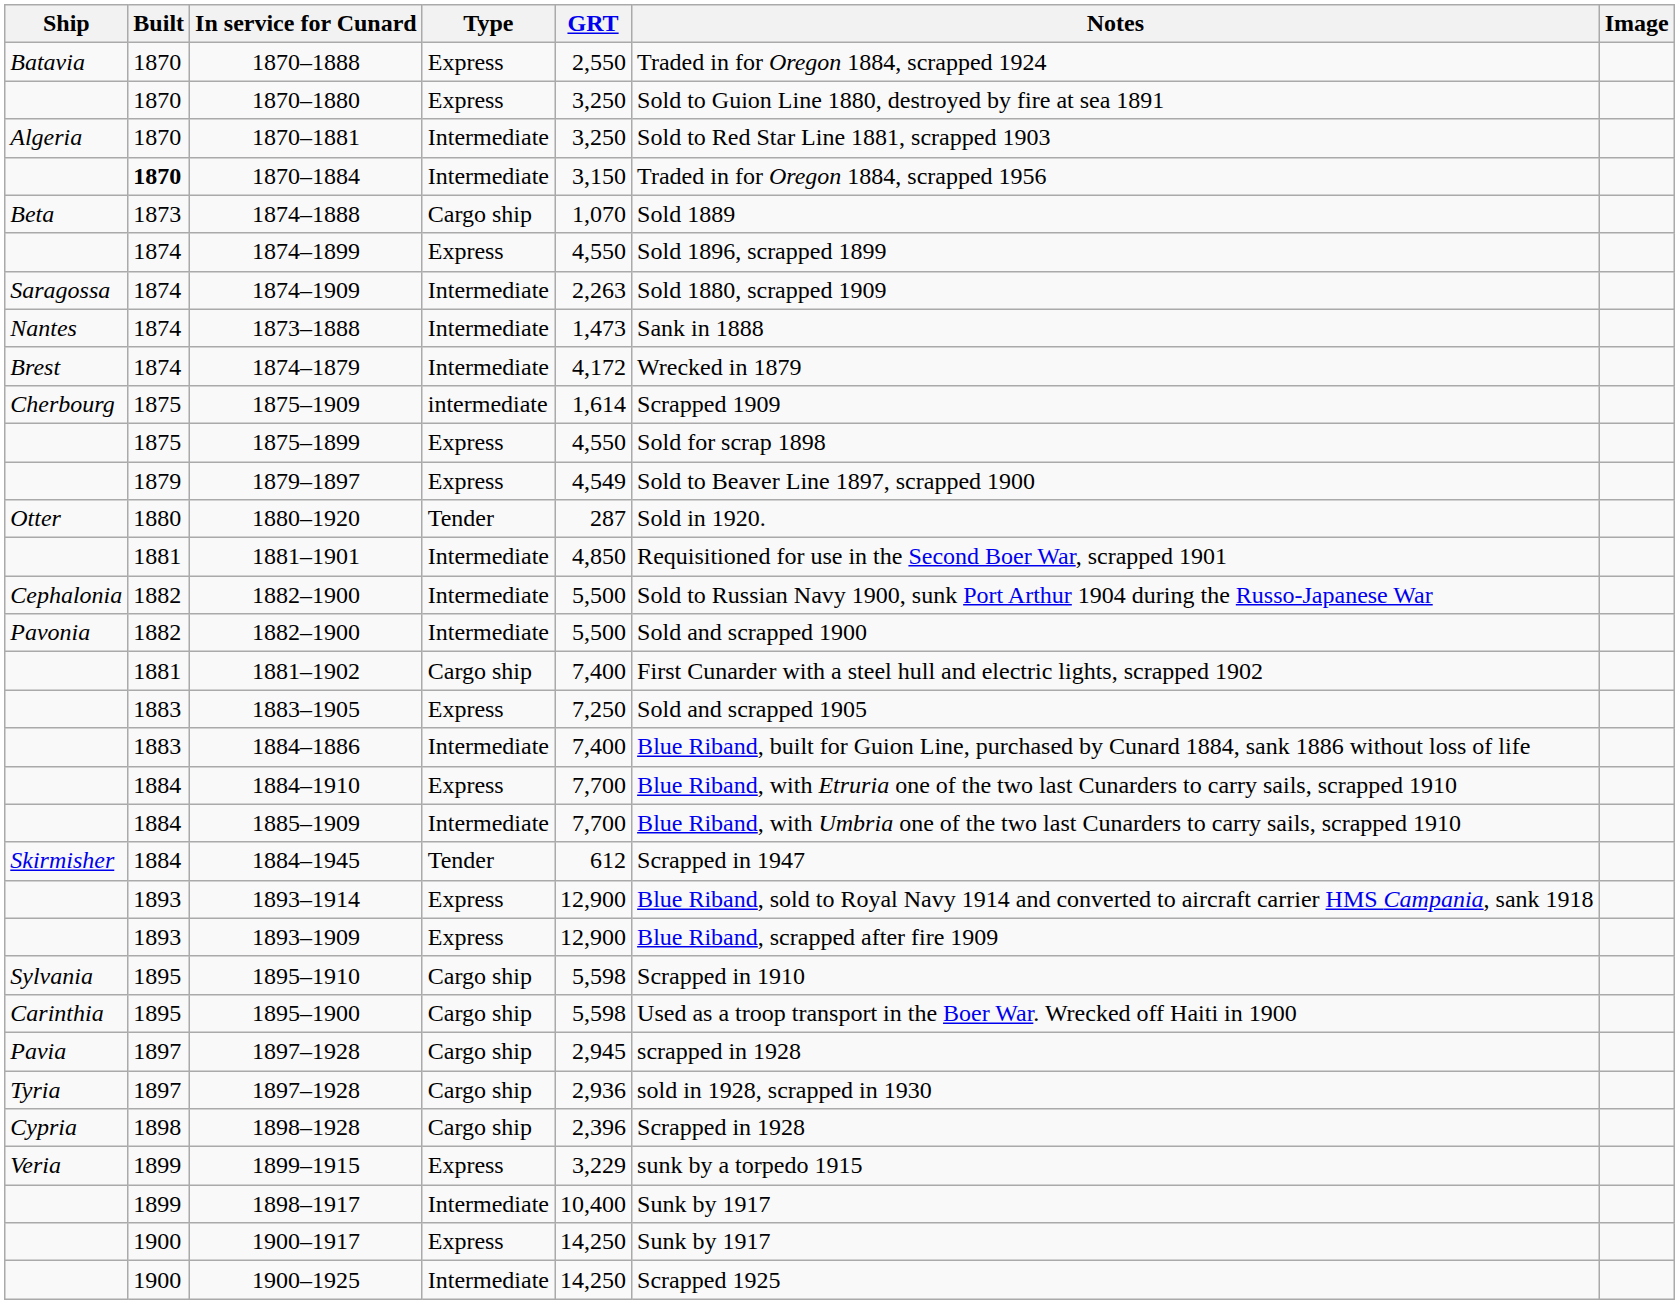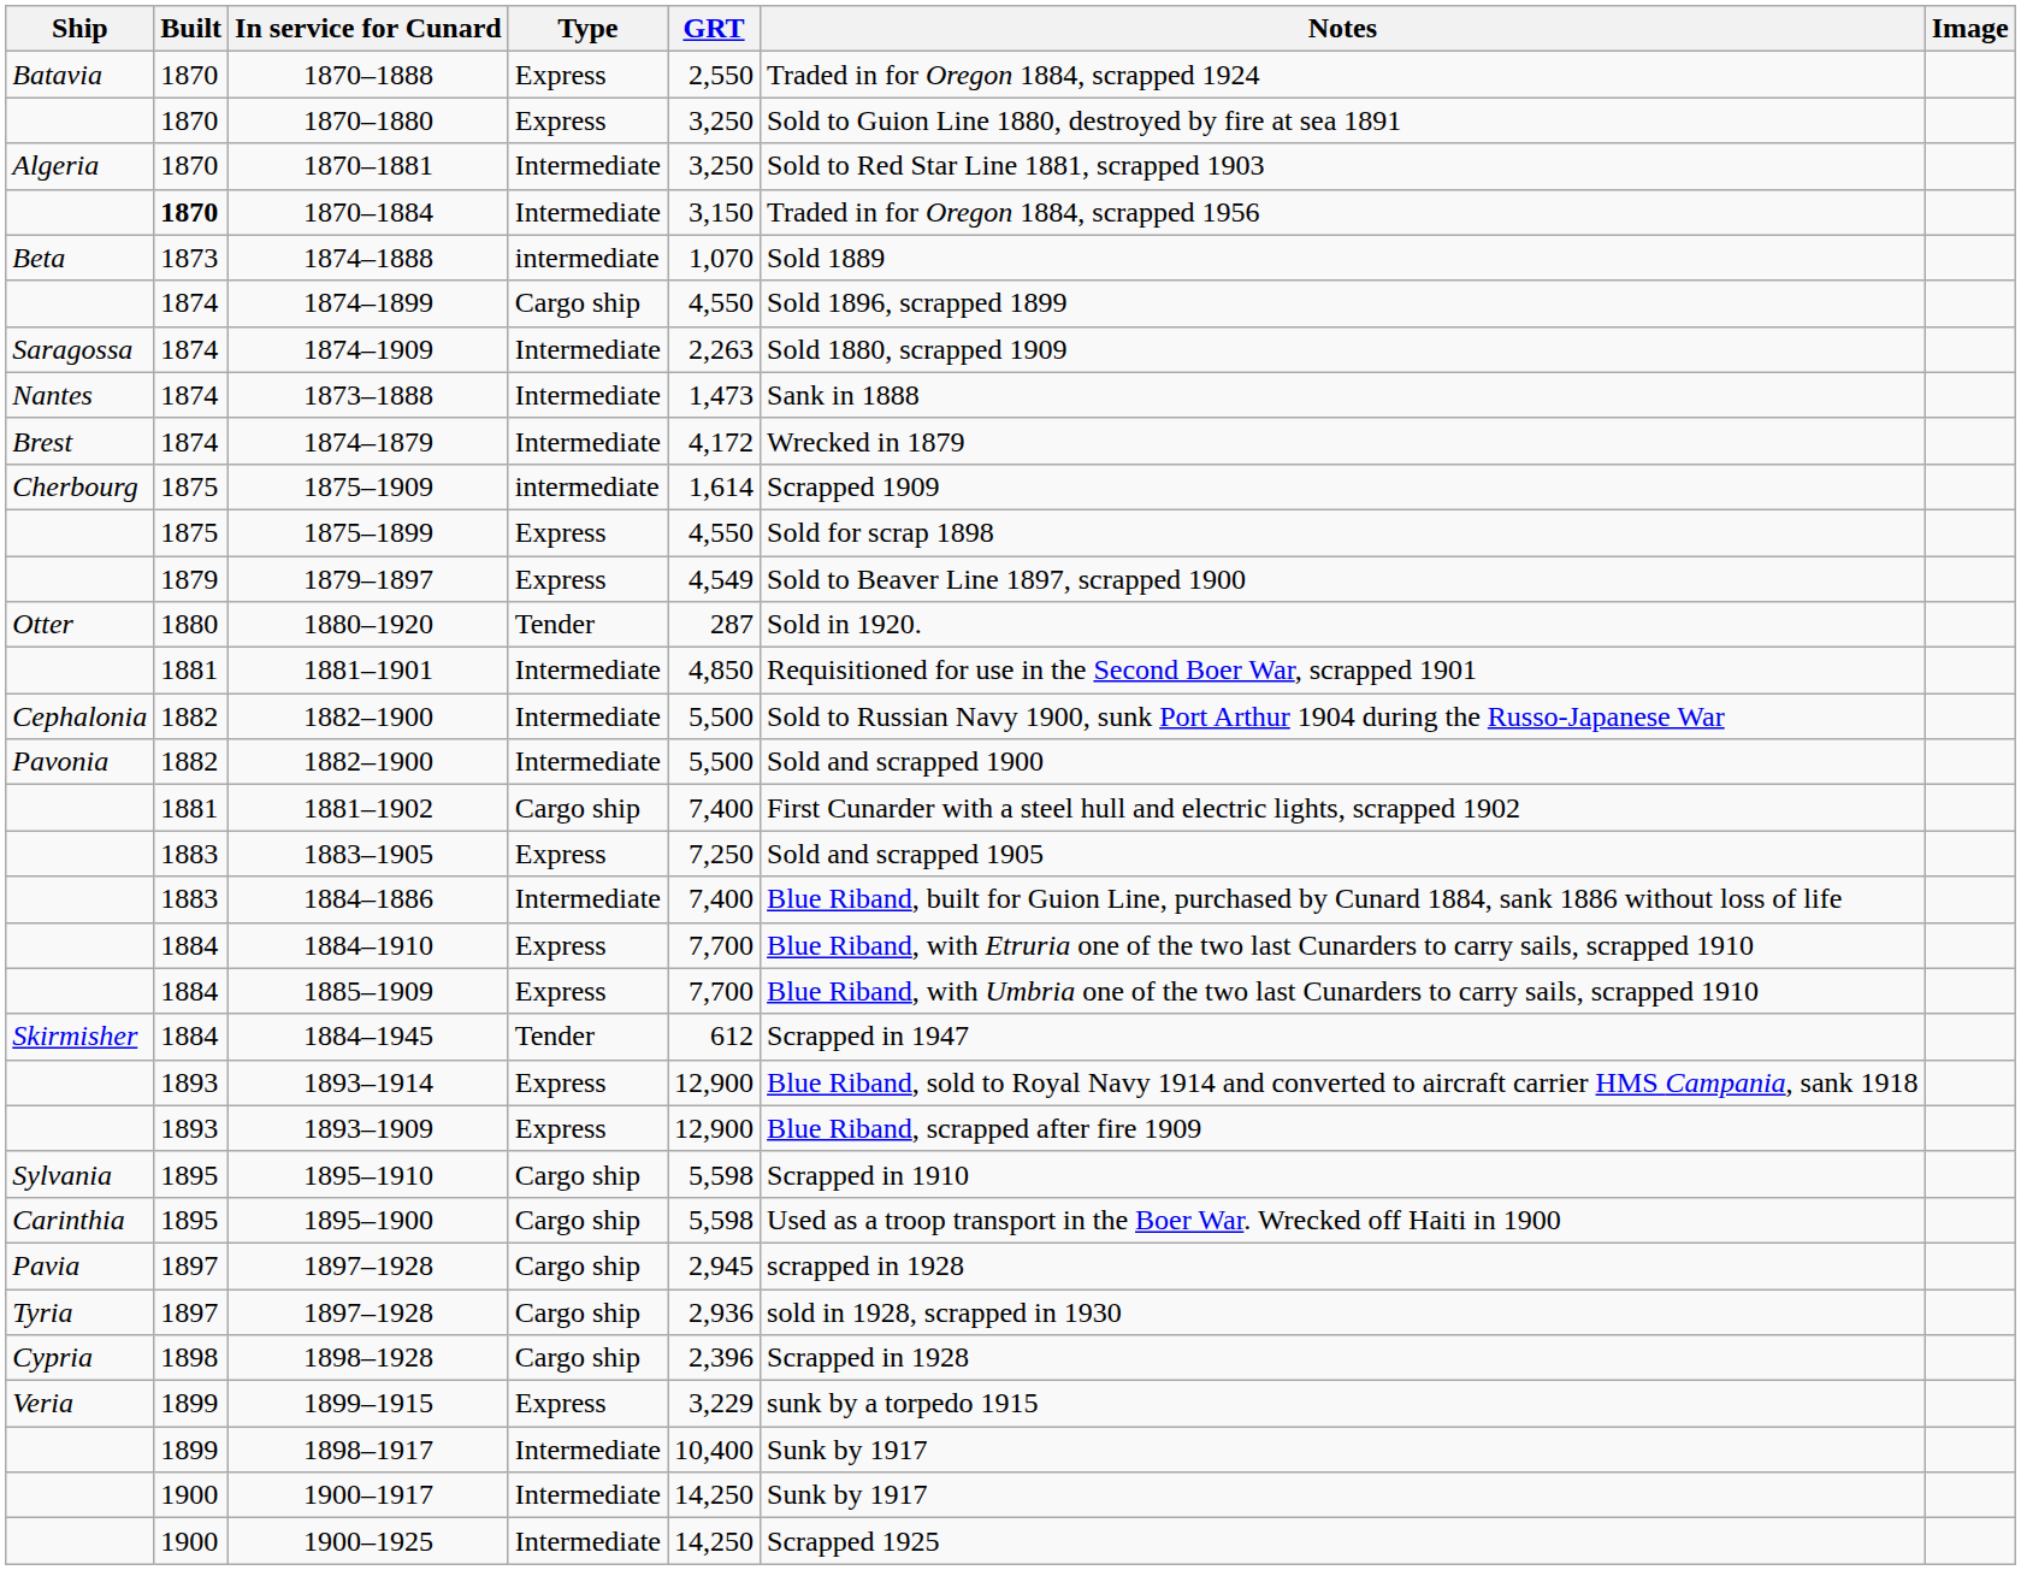 <table class="wikitable sortable">
 <tr>
 <th width=70px>Ship</th>
 <th>Built</th>
 <th>In service for Cunard</th>
 <th>Type</th>
 <th><a href='#'>GRT</a></th>
 <th class="unsortable">Notes</th>
 <th>Image</th>
 </tr>
 <tr>
 <td><em>Batavia</em></td>
 <td>1870</td>
 <td style="text-align:Center;">1870–1888</td>
 <td>Express</td>
 <td style="text-align:Right;">2,550</td>
 <td>Traded in for <em>Oregon</em> 1884, scrapped 1924</td>
 <td></td>
 </tr>
 <tr>
 <td></td>
 <td>1870</td>
 <td style="text-align:Center;">1870–1880</td>
 <td>Express</td>
 <td style="text-align:Right;">3,250</td>
 <td>Sold to Guion Line 1880, destroyed by fire at sea 1891</td>
 <td></td>
 </tr>
 <tr>
 <td><em>Algeria</em></td>
 <td>1870</td>
 <td style="text-align:Center;">1870–1881</td>
 <td>Intermediate</td>
 <td style="text-align:Right;">3,250</td>
 <td>Sold to Red Star Line 1881, scrapped 1903</td>
 <td></td>
 </tr>
 <tr>
 <td></td>
 <td><strong>1870</strong></td>
 <td style="text-align:Center;">1870–1884</td>
 <td>Intermediate</td>
 <td style="text-align:Right;">3,150</td>
 <td>Traded in for <em>Oregon</em> 1884, scrapped 1956</td>
 <td></td>
 </tr>
 <tr>
 <td><em>Beta</em></td>
 <td>1873</td>
 <td style="text-align:Center;">1874–1888</td>
-<td>Cargo ship</td>
+<td>intermediate</td>
 <td style="text-align:Right;">1,070</td>
 <td>Sold 1889</td>
 <td></td>
 </tr>
 <tr>
 <td></td>
 <td>1874</td>
 <td style="text-align:Center;">1874–1899</td>
-<td>Express</td>
+<td>Cargo ship</td>
 <td style="text-align:Right;">4,550</td>
 <td>Sold 1896, scrapped 1899</td>
 <td></td>
 </tr>
 <tr>
 <td><em>Saragossa</em></td>
 <td>1874</td>
 <td style="text-align:Center;">1874–1909</td>
 <td>Intermediate</td>
 <td style="text-align:Right;">2,263</td>
 <td>Sold 1880, scrapped 1909</td>
 <td></td>
 </tr>
 <tr>
 <td><em>Nantes</em></td>
 <td>1874</td>
 <td style="text-align:Center;">1873–1888</td>
 <td>Intermediate</td>
 <td style="text-align:Right;">1,473</td>
 <td>Sank in 1888</td>
 <td></td>
 </tr>
 <tr>
 <td><em>Brest</em></td>
 <td>1874</td>
 <td style="text-align:Center;">1874–1879</td>
 <td>Intermediate</td>
 <td style="text-align:Right;">4,172</td>
 <td>Wrecked in 1879</td>
 <td></td>
 </tr>
 <tr>
 <td><em>Cherbourg</em></td>
 <td>1875</td>
 <td style="text-align:Center;">1875–1909</td>
 <td>intermediate</td>
 <td style="text-align:Right;">1,614</td>
 <td>Scrapped 1909</td>
 <td></td>
 </tr>
 <tr>
 <td></td>
 <td>1875</td>
 <td style="text-align:Center;">1875–1899</td>
 <td>Express</td>
 <td style="text-align:Right;">4,550</td>
 <td>Sold for scrap 1898</td>
 <td></td>
 </tr>
 <tr>
 <td></td>
 <td>1879</td>
 <td style="text-align:Center;">1879–1897</td>
 <td>Express</td>
 <td style="text-align:Right;">4,549</td>
 <td>Sold to Beaver Line 1897, scrapped 1900</td>
 <td></td>
 </tr>
 <tr>
 <td><em>Otter</em></td>
 <td>1880</td>
 <td style="text-align:Center;">1880–1920</td>
 <td>Tender</td>
 <td style="text-align:Right;">287</td>
 <td>Sold in 1920.</td>
 <td></td>
 </tr>
 <tr>
 <td></td>
 <td>1881</td>
 <td style="text-align:Center;">1881–1901</td>
 <td>Intermediate</td>
 <td style="text-align:Right;">4,850</td>
 <td>Requisitioned for use in the <a href='#'>Second Boer War</a>, scrapped 1901</td>
 <td></td>
 </tr>
 <tr>
 <td><em>Cephalonia</em></td>
 <td>1882</td>
 <td style="text-align:Center;">1882–1900</td>
 <td>Intermediate</td>
 <td style="text-align:Right;">5,500</td>
 <td>Sold to Russian Navy 1900, sunk <a href='#'>Port Arthur</a> 1904 during the <a href='#'>Russo-Japanese War</a></td>
 <td></td>
 </tr>
 <tr>
 <td><em>Pavonia</em></td>
 <td>1882</td>
 <td style="text-align:Center;">1882–1900</td>
 <td>Intermediate</td>
 <td style="text-align:Right;">5,500</td>
 <td>Sold and scrapped 1900</td>
 <td></td>
 </tr>
 <tr>
 <td></td>
 <td>1881</td>
 <td style="text-align:Center;">1881–1902</td>
 <td>Cargo ship</td>
 <td style="text-align:Right;">7,400</td>
 <td>First Cunarder with a steel hull and electric lights, scrapped 1902</td>
 <td></td>
 </tr>
 <tr>
 <td></td>
 <td>1883</td>
 <td style="text-align:Center;">1883–1905</td>
 <td>Express</td>
 <td style="text-align:Right;">7,250</td>
 <td>Sold and scrapped 1905</td>
 <td></td>
 </tr>
 <tr>
 <td></td>
 <td>1883</td>
 <td style="text-align:Center;">1884–1886</td>
 <td>Intermediate</td>
 <td style="text-align:Right;">7,400</td>
 <td><a href='#'>Blue Riband</a>, built for Guion Line, purchased by Cunard 1884, sank 1886 without loss of life</td>
 <td></td>
 </tr>
 <tr>
 <td></td>
 <td>1884</td>
 <td style="text-align:Center;">1884–1910</td>
 <td>Express</td>
 <td style="text-align:Right;">7,700</td>
 <td><a href='#'>Blue Riband</a>, with <em>Etruria</em> one of the two last Cunarders to carry sails, scrapped 1910</td>
 <td></td>
 </tr>
 <tr>
 <td></td>
 <td>1884</td>
 <td style="text-align:Center;">1885–1909</td>
-<td>Intermediate</td>
+<td>Express</td>
 <td style="text-align:Right;">7,700</td>
 <td><a href='#'>Blue Riband</a>, with <em>Umbria</em> one of the two last Cunarders to carry sails, scrapped 1910</td>
 <td></td>
 </tr>
 <tr>
 <td><a href='#'><em>Skirmisher</em></a></td>
 <td>1884</td>
 <td style="text-align:Center;">1884–1945</td>
 <td>Tender</td>
 <td style="text-align:Right;">612</td>
 <td>Scrapped in 1947</td>
 <td></td>
 </tr>
 <tr>
 <td></td>
 <td>1893</td>
 <td style="text-align:Center;">1893–1914</td>
 <td>Express</td>
 <td style="text-align:Right;">12,900</td>
 <td><a href='#'>Blue Riband</a>, sold to Royal Navy 1914 and converted to aircraft carrier <a href='#'>HMS <em>Campania</em></a>, sank 1918</td>
 <td></td>
 </tr>
 <tr>
 <td></td>
 <td>1893</td>
 <td style="text-align:Center;">1893–1909</td>
 <td>Express</td>
 <td style="text-align:Right;">12,900</td>
 <td><a href='#'>Blue Riband</a>, scrapped after fire 1909</td>
 <td></td>
 </tr>
 <tr>
 <td><em> Sylvania </em></td>
 <td>1895</td>
 <td style="text-align:Center;">1895–1910</td>
 <td>Cargo ship</td>
 <td style="text-align:Right;">5,598</td>
 <td>Scrapped in 1910</td>
 <td></td>
 </tr>
 <tr>
 <td><em> Carinthia </em></td>
 <td>1895</td>
 <td style="text-align:Center;">1895–1900</td>
 <td>Cargo ship</td>
 <td style="text-align:Right;">5,598</td>
 <td>Used as a troop transport in the <a href='#'>Boer War</a>. Wrecked off Haiti in 1900</td>
 <td></td>
 </tr>
 <tr>
 <td><em> Pavia </em></td>
 <td>1897</td>
 <td style="text-align:Center;">1897–1928</td>
 <td>Cargo ship</td>
 <td style="text-align:Right;">2,945</td>
 <td>scrapped in 1928</td>
 <td></td>
 </tr>
 <tr>
 <td><em> Tyria </em></td>
 <td>1897</td>
 <td style="text-align:Center;">1897–1928</td>
 <td>Cargo ship</td>
 <td style="text-align:Right;">2,936</td>
 <td>sold in 1928, scrapped in 1930</td>
 <td></td>
 </tr>
 <tr>
 <td><em> Cypria </em></td>
 <td>1898</td>
 <td style="text-align:Center;">1898–1928</td>
 <td>Cargo ship</td>
 <td style="text-align:Right;">2,396</td>
 <td>Scrapped in 1928</td>
 <td></td>
 </tr>
 <tr>
 <td><em> Veria </em></td>
 <td>1899</td>
 <td style="text-align:Center;">1899–1915</td>
 <td>Express</td>
 <td style="text-align:Right;">3,229</td>
 <td>sunk by a torpedo 1915</td>
 <td></td>
 </tr>
 <tr>
 <td></td>
 <td>1899</td>
 <td style="text-align:Center;">1898–1917</td>
 <td>Intermediate</td>
 <td style="text-align:Right;">10,400</td>
 <td>Sunk by  1917</td>
 <td></td>
 </tr>
 <tr>
 <td></td>
 <td>1900</td>
 <td style="text-align:Center;">1900–1917</td>
-<td>Express</td>
+<td>Intermediate</td>
 <td style="text-align:Right;">14,250</td>
 <td>Sunk by  1917</td>
 <td></td>
 </tr>
 <tr>
 <td></td>
 <td>1900</td>
 <td style="text-align:Center;">1900–1925</td>
 <td>Intermediate</td>
 <td style="text-align:Right;">14,250</td>
 <td>Scrapped 1925</td>
 <td></td>
 </tr>
 </table>
